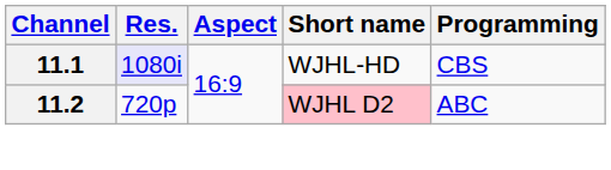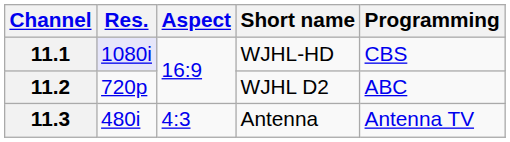 <table class="wikitable">
 <tr>
 <th scope = "col"><a href='#'>Channel</a></th>
 <th scope = "col"><a href='#'>Res.</a></th>
 <th scope = "col"><a href='#'>Aspect</a></th>
 <th scope = "col">Short name</th>
 <th scope = "col">Programming</th>
 </tr>
 <tr>
 <th scope = "row">11.1</th>
 <td style="background: lavender;"><a href='#'>1080i</a></td>
 <td rowspan=2><a href='#'>16:9</a></td>
 <td>WJHL-HD</td>
 <td><a href='#'>CBS</a></td>
 </tr>
 <tr>
 <th scope = "row">11.2</th>
 <td><a href='#'>720p</a></td>
-<td style="background: pink;">WJHL D2</td>
+<td>WJHL D2</td>
 <td><a href='#'>ABC</a></td>
 </tr>
+<tr>
+<th scope = "row">11.3</th>
+<td><a href='#'>480i</a></td>
+<td><a href='#'>4:3</a></td>
+<td>Antenna</td>
+<td><a href='#'>Antenna TV</a></td>
+</tr>
 </table>
